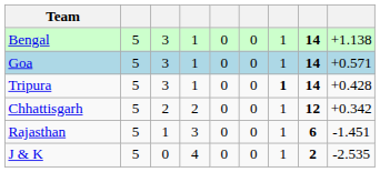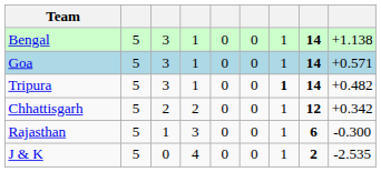 <table class="wikitable" style="text-align:center">
 <tr>
 <th style="width:120px">Team</th>
 <th style="width:25px"></th>
 <th style="width:25px"></th>
 <th style="width:25px"></th>
 <th style="width:25px"></th>
 <th style="width:25px"></th>
 <th style="width:25px"></th>
 <th style="width:25px"></th>
 <th style="width:40px;"></th>
 </tr>
 <tr style="background:#cfc;">
 <td style="text-align:left"><a href='#'>Bengal</a></td>
 <td>5</td>
 <td>3</td>
 <td>1</td>
 <td>0</td>
 <td>0</td>
 <td>1</td>
 <td><strong>14</strong></td>
 <td>+1.138</td>
 </tr>
 <tr style="background:lightblue;">
 <td style="text-align:left"><a href='#'>Goa</a></td>
 <td>5</td>
 <td>3</td>
 <td>1</td>
 <td>0</td>
 <td>0</td>
 <td>1</td>
 <td><strong>14</strong></td>
 <td>+0.571</td>
 </tr>
 <tr>
 <td style="text-align:left"><a href='#'>Tripura</a></td>
 <td>5</td>
 <td>3</td>
 <td>1</td>
 <td>0</td>
 <td>0</td>
 <td><strong>1</strong></td>
 <td><strong>14</strong></td>
-<td>+0.428</td>
+<td>+0.482</td>
 </tr>
 <tr>
 <td style="text-align:left"><a href='#'>Chhattisgarh</a></td>
 <td>5</td>
 <td>2</td>
 <td>2</td>
 <td>0</td>
 <td>0</td>
 <td>1</td>
 <td><strong>12</strong></td>
 <td>+0.342</td>
 </tr>
 <tr>
 <td style="text-align:left"><a href='#'>Rajasthan</a></td>
 <td>5</td>
 <td>1</td>
 <td>3</td>
 <td>0</td>
 <td>0</td>
 <td>1</td>
 <td><strong>6</strong></td>
-<td>-1.451</td>
+<td>-0.300</td>
 </tr>
 <tr>
 <td style="text-align:left"><a href='#'>J & K</a></td>
 <td>5</td>
 <td>0</td>
 <td>4</td>
 <td>0</td>
 <td>0</td>
 <td>1</td>
 <td><strong>2</strong></td>
 <td>-2.535</td>
 </tr>
 </table>
